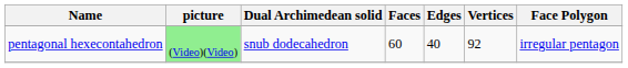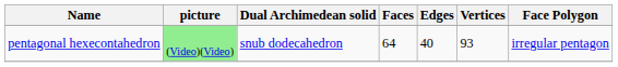 <table class=wikitable>
 <tr>
 <th>Name</th>
 <th>picture</th>
 <th>Dual Archimedean solid</th>
 <th>Faces</th>
 <th>Edges</th>
 <th>Vertices</th>
 <th>Face Polygon</th>
 </tr>
 <tr>
 </tr>
 <tr>
 <td><a href='#'>pentagonal hexecontahedron</a></td>
 <td style="background: lightgreen;"><br><small>(<a href='#'>Video</a>)(<a href='#'>Video</a>)</small></td>
 <td><a href='#'>snub dodecahedron</a></td>
-<td>60</td>
+<td>64</td>
 <td>40</td>
-<td>92</td>
+<td>93</td>
 <td><a href='#'>irregular pentagon</a></td>
 </tr>
 <tr>
 </tr>
 </table>
